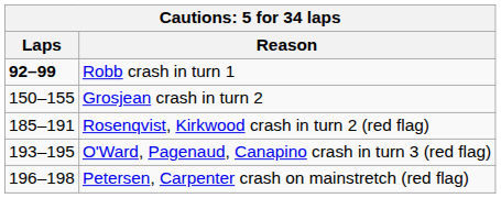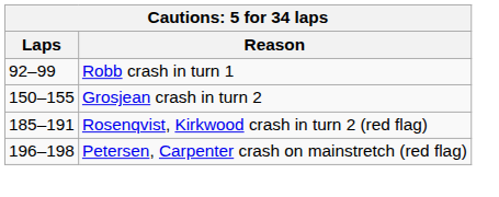 <table class="wikitable">
 <tr>
 <th colspan=2>Cautions: 5 for 34 laps</th>
 </tr>
 <tr>
 <th>Laps</th>
 <th>Reason</th>
 </tr>
 <tr>
-<td><strong>92–99</strong></td>
+<td>92–99</td>
 <td><a href='#'>Robb</a> crash in turn 1</td>
 </tr>
 <tr>
 <td>150–155</td>
 <td><a href='#'>Grosjean</a> crash in turn 2</td>
 </tr>
 <tr>
 <td>185–191</td>
 <td><a href='#'>Rosenqvist</a>, <a href='#'>Kirkwood</a> crash in turn 2 (red flag)</td>
 </tr>
 <tr>
-<td>193–195</td>
-<td><a href='#'>O'Ward</a>, <a href='#'>Pagenaud</a>, <a href='#'>Canapino</a> crash in turn 3 (red flag)</td>
-</tr>
-<tr>
 <td>196–198</td>
 <td><a href='#'>Petersen</a>, <a href='#'>Carpenter</a> crash on mainstretch (red flag)</td>
 </tr>
 </table>
